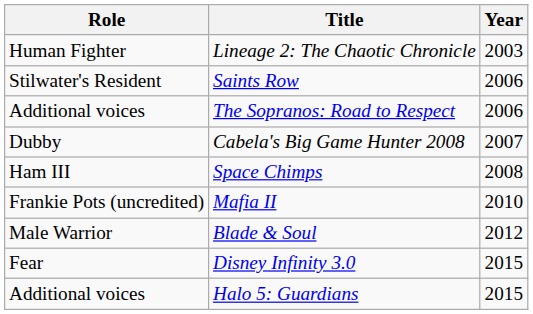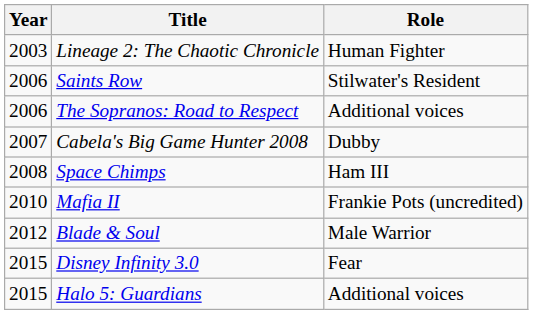 <table class="wikitable sortable">
 <tr>
+<th>Year</th>
+<th>Title</th>
 <th>Role</th>
-<th>Title</th>
-<th>Year</th>
 </tr>
 <tr>
+<td>2003</td>
+<td><em>Lineage 2: The Chaotic Chronicle</em></td>
 <td>Human Fighter</td>
-<td><em>Lineage 2: The Chaotic Chronicle</em></td>
-<td>2003</td>
 </tr>
 <tr>
+<td>2006</td>
+<td><em><a href='#'>Saints Row</a></em></td>
 <td>Stilwater's Resident</td>
-<td><em><a href='#'>Saints Row</a></em></td>
-<td>2006</td>
 </tr>
 <tr>
+<td>2006</td>
+<td><em><a href='#'>The Sopranos: Road to Respect</a></em></td>
 <td>Additional voices</td>
-<td><em><a href='#'>The Sopranos: Road to Respect</a></em></td>
-<td>2006</td>
 </tr>
 <tr>
+<td>2007</td>
+<td><em>Cabela's Big Game Hunter 2008</em></td>
 <td>Dubby</td>
-<td><em>Cabela's Big Game Hunter 2008</em></td>
-<td>2007</td>
 </tr>
 <tr>
+<td>2008</td>
+<td><em><a href='#'>Space Chimps</a></em></td>
 <td>Ham III</td>
-<td><em><a href='#'>Space Chimps</a></em></td>
-<td>2008</td>
 </tr>
 <tr>
+<td>2010</td>
+<td><em><a href='#'>Mafia II</a></em></td>
 <td>Frankie Pots (uncredited)</td>
-<td><em><a href='#'>Mafia II</a></em></td>
-<td>2010</td>
 </tr>
 <tr>
+<td>2012</td>
+<td><em><a href='#'>Blade & Soul</a></em></td>
 <td>Male Warrior</td>
-<td><em><a href='#'>Blade & Soul</a></em></td>
-<td>2012</td>
 </tr>
 <tr>
+<td>2015</td>
+<td><em><a href='#'>Disney Infinity 3.0</a></em></td>
 <td>Fear</td>
-<td><em><a href='#'>Disney Infinity 3.0</a></em></td>
-<td>2015</td>
 </tr>
 <tr>
+<td>2015</td>
+<td><em><a href='#'>Halo 5: Guardians</a></em></td>
 <td>Additional voices</td>
-<td><em><a href='#'>Halo 5: Guardians</a></em></td>
-<td>2015</td>
 </tr>
 </table>
